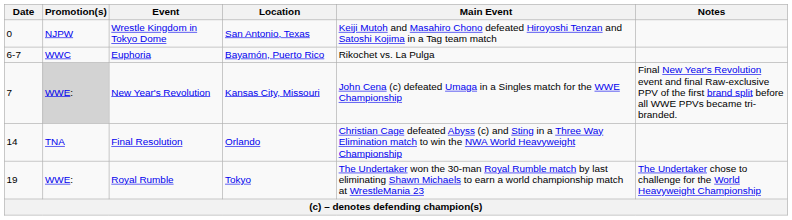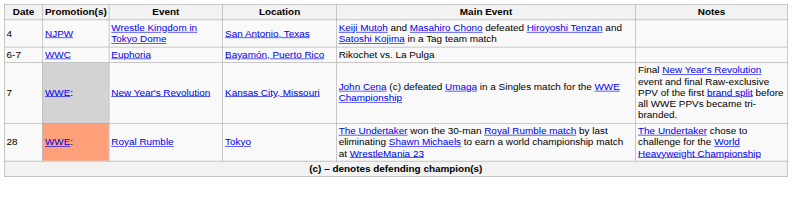 <table class="wikitable" style="width:100%;">
 <tr>
 <th width=5%>Date</th>
 <th width=5%>Promotion(s)</th>
 <th width=15%>Event</th>
 <th width=15%>Location</th>
 <th width=40%>Main Event</th>
 <th width=20%>Notes</th>
 </tr>
 <tr>
-<td>0</td>
+<td>4</td>
 <td><a href='#'>NJPW</a></td>
 <td><a href='#'>Wrestle Kingdom in Tokyo Dome</a></td>
 <td><a href='#'>San Antonio, Texas</a></td>
 <td><a href='#'>Keiji Mutoh</a> and <a href='#'>Masahiro Chono</a> defeated <a href='#'>Hiroyoshi Tenzan</a> and <a href='#'>Satoshi Kojima</a> in a Tag team match</td>
 <td></td>
 </tr>
 <tr>
 <td>6-7</td>
 <td><a href='#'>WWC</a></td>
 <td><a href='#'>Euphoria</a></td>
 <td><a href='#'>Bayamón, Puerto Rico</a></td>
 <td>Rikochet vs. La Pulga</td>
 <td></td>
 </tr>
 <tr>
 <td>7</td>
 <td style="background: lightgrey;"><a href='#'>WWE</a>:<br></td>
 <td><a href='#'>New Year's Revolution</a></td>
 <td><a href='#'>Kansas City, Missouri</a></td>
 <td><a href='#'>John Cena</a> (c) defeated <a href='#'>Umaga</a> in a Singles match for the <a href='#'>WWE Championship</a></td>
 <td>Final <a href='#'>New Year's Revolution</a> event and final Raw-exclusive PPV of the first <a href='#'>brand split</a> before all WWE PPVs became tri-branded.</td>
 </tr>
 <tr>
-<td>14</td>
-<td><a href='#'>TNA</a></td>
-<td><a href='#'>Final Resolution</a></td>
-<td><a href='#'>Orlando</a></td>
-<td><a href='#'>Christian Cage</a> defeated <a href='#'>Abyss</a> (c) and <a href='#'>Sting</a> in a <a href='#'>Three Way Elimination match</a> to win the <a href='#'>NWA World Heavyweight Championship</a></td>
-<td></td>
-</tr>
-<tr>
-<td>19</td>
-<td><a href='#'>WWE</a>:<br></td>
+<td>28</td>
+<td style="background: lightsalmon;"><a href='#'>WWE</a>:<br></td>
 <td><a href='#'>Royal Rumble</a></td>
 <td><a href='#'>Tokyo</a></td>
 <td><a href='#'>The Undertaker</a> won the 30-man <a href='#'>Royal Rumble match</a> by last eliminating <a href='#'>Shawn Michaels</a> to earn a world championship match at <a href='#'>WrestleMania 23</a></td>
 <td><a href='#'>The Undertaker</a> chose to challenge for the <a href='#'>World Heavyweight Championship</a></td>
 </tr>
 <tr>
 <th colspan="6">(c) – denotes defending champion(s)</th>
 </tr>
 </table>
